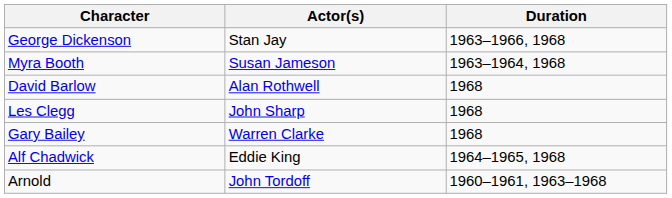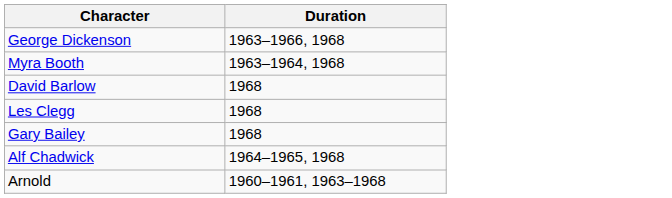 <table class="wikitable">
 <tr>
 <th scope="col" style="width:230px;">Character</th>
-<th scope="col" style="width:230px;">Actor(s)</th>
 <th scope="col" style="width:230px;">Duration</th>
 </tr>
 <tr>
 <td><a href='#'>George Dickenson</a></td>
-<td>Stan Jay</td>
 <td>1963–1966, 1968</td>
 </tr>
 <tr>
 <td><a href='#'>Myra Booth</a></td>
-<td><a href='#'>Susan Jameson</a></td>
 <td>1963–1964, 1968</td>
 </tr>
 <tr>
 <td><a href='#'>David Barlow</a></td>
-<td><a href='#'>Alan Rothwell</a></td>
 <td>1968</td>
 </tr>
 <tr>
 <td><a href='#'>Les Clegg</a></td>
-<td><a href='#'>John Sharp</a></td>
 <td>1968</td>
 </tr>
 <tr>
 <td><a href='#'>Gary Bailey</a></td>
-<td><a href='#'>Warren Clarke</a></td>
 <td>1968</td>
 </tr>
 <tr>
 <td><a href='#'>Alf Chadwick</a></td>
-<td>Eddie King</td>
 <td>1964–1965, 1968</td>
 </tr>
 <tr>
 <td>Arnold</td>
-<td><a href='#'>John Tordoff</a></td>
 <td>1960–1961, 1963–1968</td>
 </tr>
 </table>
